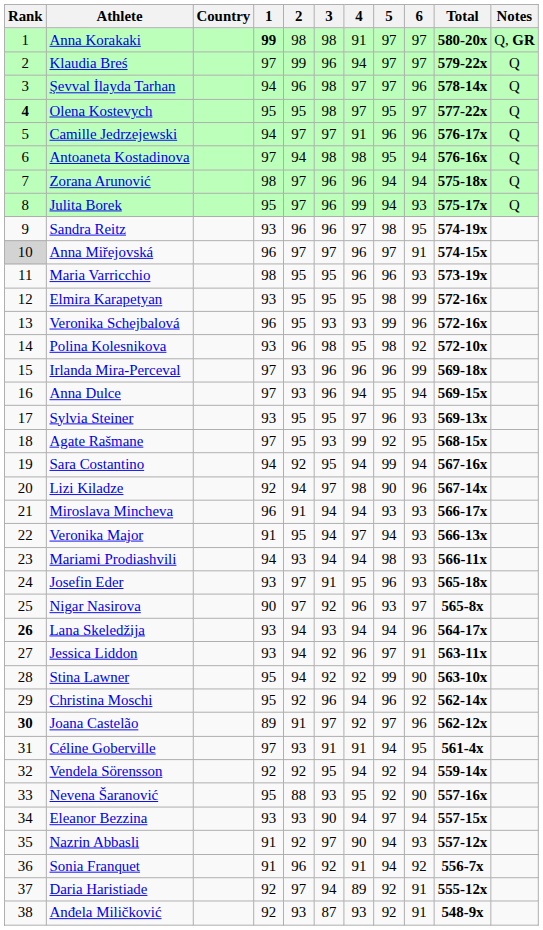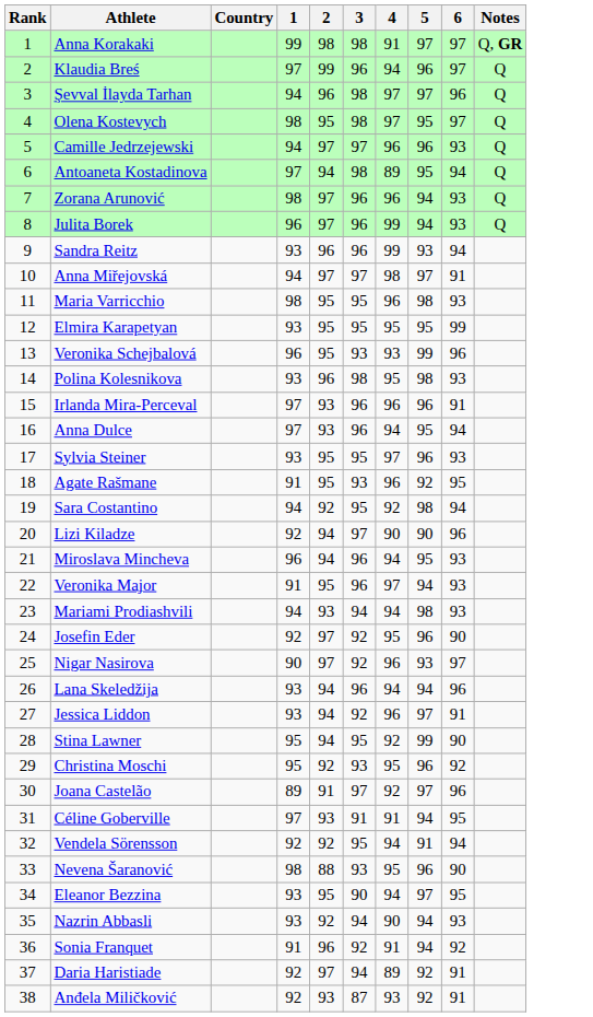 <table class="wikitable sortable" style="text-align:center">
 <tr>
 <th>Rank</th>
 <th>Athlete</th>
 <th>Country</th>
 <th width=25px>1</th>
 <th width=25px>2</th>
 <th width=25px>3</th>
 <th width=25px>4</th>
 <th width=25px>5</th>
 <th width=25px>6</th>
-<th>Total</th>
 <th class=unsortable>Notes</th>
 </tr>
 <tr bgcolor=bbffbb>
 <td>1</td>
 <td align=left><a href='#'>Anna Korakaki</a></td>
 <td align=left></td>
-<td><strong>99</strong></td>
+<td>99</td>
 <td>98</td>
 <td>98</td>
 <td>91</td>
 <td>97</td>
 <td>97</td>
-<td><strong>580-20x</strong></td>
 <td>Q, <strong>GR</strong></td>
 </tr>
 <tr bgcolor=bbffbb>
 <td>2</td>
 <td align=left><a href='#'>Klaudia Breś</a></td>
 <td align=left></td>
 <td>97</td>
 <td>99</td>
 <td>96</td>
 <td>94</td>
+<td>96</td>
 <td>97</td>
-<td>97</td>
-<td><strong>579-22x</strong></td>
 <td>Q</td>
 </tr>
 <tr bgcolor=bbffbb>
 <td>3</td>
 <td align=left><a href='#'>Şevval İlayda Tarhan</a></td>
 <td align=left></td>
 <td>94</td>
 <td>96</td>
 <td>98</td>
 <td>97</td>
 <td>97</td>
 <td>96</td>
-<td><strong>578-14x</strong></td>
 <td>Q</td>
 </tr>
 <tr bgcolor=bbffbb>
-<td><strong>4</strong></td>
+<td>4</td>
 <td align=left><a href='#'>Olena Kostevych</a></td>
 <td align=left></td>
-<td>95</td>
+<td>98</td>
 <td>95</td>
 <td>98</td>
 <td>97</td>
 <td>95</td>
 <td>97</td>
-<td><strong>577-22x</strong></td>
 <td>Q</td>
 </tr>
 <tr bgcolor=bbffbb>
 <td>5</td>
 <td align=left><a href='#'>Camille Jedrzejewski</a></td>
 <td align=left></td>
 <td>94</td>
 <td>97</td>
 <td>97</td>
-<td>91</td>
 <td>96</td>
 <td>96</td>
-<td><strong>576-17x</strong></td>
+<td>93</td>
 <td>Q</td>
 </tr>
 <tr bgcolor=bbffbb>
 <td>6</td>
 <td align=left><a href='#'>Antoaneta Kostadinova</a></td>
 <td align=left></td>
 <td>97</td>
 <td>94</td>
 <td>98</td>
-<td>98</td>
+<td>89</td>
 <td>95</td>
 <td>94</td>
-<td><strong>576-16x</strong></td>
 <td>Q</td>
 </tr>
 <tr bgcolor=bbffbb>
 <td>7</td>
 <td align=left><a href='#'>Zorana Arunović</a></td>
 <td align=left></td>
 <td>98</td>
 <td>97</td>
 <td>96</td>
 <td>96</td>
 <td>94</td>
-<td>94</td>
-<td><strong>575-18x</strong></td>
+<td>93</td>
 <td>Q</td>
 </tr>
 <tr bgcolor=bbffbb>
 <td>8</td>
 <td align=left><a href='#'>Julita Borek</a></td>
 <td align=left></td>
-<td>95</td>
+<td>96</td>
 <td>97</td>
 <td>96</td>
 <td>99</td>
 <td>94</td>
 <td>93</td>
-<td><strong>575-17x</strong></td>
 <td>Q</td>
 </tr>
 <tr>
 <td>9</td>
 <td align=left><a href='#'>Sandra Reitz</a></td>
 <td align=left></td>
 <td>93</td>
 <td>96</td>
 <td>96</td>
-<td>97</td>
-<td>98</td>
-<td>95</td>
-<td><strong>574-19x</strong></td>
+<td>99</td>
+<td>93</td>
+<td>94</td>
 <td></td>
 </tr>
 <tr>
-<td style="background: lightgrey;">10</td>
+<td>10</td>
 <td align=left><a href='#'>Anna Miřejovská</a></td>
 <td align=left></td>
-<td>96</td>
+<td>94</td>
 <td>97</td>
 <td>97</td>
-<td>96</td>
+<td>98</td>
 <td>97</td>
 <td>91</td>
-<td><strong>574-15x</strong></td>
 <td></td>
 </tr>
 <tr>
 <td>11</td>
 <td align=left><a href='#'>Maria Varricchio</a></td>
 <td align=left></td>
 <td>98</td>
 <td>95</td>
 <td>95</td>
 <td>96</td>
-<td>96</td>
+<td>98</td>
 <td>93</td>
-<td><strong>573-19x</strong></td>
 <td></td>
 </tr>
 <tr>
 <td>12</td>
 <td align=left><a href='#'>Elmira Karapetyan</a></td>
 <td align=left></td>
 <td>93</td>
 <td>95</td>
 <td>95</td>
 <td>95</td>
-<td>98</td>
+<td>95</td>
 <td>99</td>
-<td><strong>572-16x</strong></td>
 <td></td>
 </tr>
 <tr>
 <td>13</td>
 <td align=left><a href='#'>Veronika Schejbalová</a></td>
 <td align=left></td>
 <td>96</td>
 <td>95</td>
 <td>93</td>
 <td>93</td>
 <td>99</td>
 <td>96</td>
-<td><strong>572-16x</strong></td>
 <td></td>
 </tr>
 <tr>
 <td>14</td>
 <td align=left><a href='#'>Polina Kolesnikova</a></td>
 <td align=left></td>
 <td>93</td>
 <td>96</td>
 <td>98</td>
 <td>95</td>
 <td>98</td>
-<td>92</td>
-<td><strong>572-10x</strong></td>
+<td>93</td>
 <td></td>
 </tr>
 <tr>
 <td>15</td>
 <td align=left><a href='#'>Irlanda Mira-Perceval</a></td>
 <td align=left></td>
 <td>97</td>
 <td>93</td>
 <td>96</td>
 <td>96</td>
 <td>96</td>
-<td>99</td>
-<td><strong>569-18x</strong></td>
+<td>91</td>
 <td></td>
 </tr>
 <tr>
 <td>16</td>
 <td align=left><a href='#'>Anna Dulce</a></td>
 <td align=left></td>
 <td>97</td>
 <td>93</td>
 <td>96</td>
 <td>94</td>
 <td>95</td>
 <td>94</td>
-<td><strong>569-15x</strong></td>
 <td></td>
 </tr>
 <tr>
 <td>17</td>
 <td align=left><a href='#'>Sylvia Steiner</a></td>
 <td align=left></td>
 <td>93</td>
 <td>95</td>
 <td>95</td>
 <td>97</td>
 <td>96</td>
 <td>93</td>
-<td><strong>569-13x</strong></td>
 <td></td>
 </tr>
 <tr>
 <td>18</td>
 <td align=left><a href='#'>Agate Rašmane</a></td>
 <td align=left></td>
-<td>97</td>
+<td>91</td>
 <td>95</td>
 <td>93</td>
-<td>99</td>
+<td>96</td>
 <td>92</td>
 <td>95</td>
-<td><strong>568-15x</strong></td>
 <td></td>
 </tr>
 <tr>
 <td>19</td>
 <td align=left><a href='#'>Sara Costantino</a></td>
 <td align=left></td>
 <td>94</td>
 <td>92</td>
 <td>95</td>
+<td>92</td>
+<td>98</td>
 <td>94</td>
-<td>99</td>
-<td>94</td>
-<td><strong>567-16x</strong></td>
 <td></td>
 </tr>
 <tr>
 <td>20</td>
 <td align=left><a href='#'>Lizi Kiladze</a></td>
 <td align=left></td>
 <td>92</td>
 <td>94</td>
 <td>97</td>
-<td>98</td>
+<td>90</td>
 <td>90</td>
 <td>96</td>
-<td><strong>567-14x</strong></td>
 <td></td>
 </tr>
 <tr>
 <td>21</td>
 <td align=left><a href='#'>Miroslava Mincheva</a></td>
 <td align=left></td>
 <td>96</td>
-<td>91</td>
 <td>94</td>
+<td>96</td>
 <td>94</td>
+<td>95</td>
 <td>93</td>
-<td>93</td>
-<td><strong>566-17x</strong></td>
 <td></td>
 </tr>
 <tr>
 <td>22</td>
 <td align=left><a href='#'>Veronika Major</a></td>
 <td align=left></td>
 <td>91</td>
 <td>95</td>
-<td>94</td>
+<td>96</td>
 <td>97</td>
 <td>94</td>
 <td>93</td>
-<td><strong>566-13x</strong></td>
 <td></td>
 </tr>
 <tr>
 <td>23</td>
 <td align=left><a href='#'>Mariami Prodiashvili</a></td>
 <td align=left></td>
 <td>94</td>
 <td>93</td>
 <td>94</td>
 <td>94</td>
 <td>98</td>
 <td>93</td>
-<td><strong>566-11x</strong></td>
 <td></td>
 </tr>
 <tr>
 <td>24</td>
 <td align=left><a href='#'>Josefin Eder</a></td>
 <td align=left></td>
-<td>93</td>
+<td>92</td>
 <td>97</td>
-<td>91</td>
+<td>92</td>
 <td>95</td>
 <td>96</td>
-<td>93</td>
-<td><strong>565-18x</strong></td>
+<td>90</td>
 <td></td>
 </tr>
 <tr>
 <td>25</td>
 <td align=left><a href='#'>Nigar Nasirova</a></td>
 <td align=left></td>
 <td>90</td>
 <td>97</td>
 <td>92</td>
 <td>96</td>
 <td>93</td>
 <td>97</td>
-<td><strong>565-8x</strong></td>
 <td></td>
 </tr>
 <tr>
-<td><strong>26</strong></td>
+<td>26</td>
 <td align=left><a href='#'>Lana Skeledžija</a></td>
 <td align=left></td>
 <td>93</td>
 <td>94</td>
-<td>93</td>
+<td>96</td>
 <td>94</td>
 <td>94</td>
 <td>96</td>
-<td><strong>564-17x</strong></td>
 <td></td>
 </tr>
 <tr>
 <td>27</td>
 <td align=left><a href='#'>Jessica Liddon</a></td>
 <td align=left></td>
 <td>93</td>
 <td>94</td>
 <td>92</td>
 <td>96</td>
 <td>97</td>
 <td>91</td>
-<td><strong>563-11x</strong></td>
 <td></td>
 </tr>
 <tr>
 <td>28</td>
 <td align=left><a href='#'>Stina Lawner</a></td>
 <td align=left></td>
 <td>95</td>
 <td>94</td>
-<td>92</td>
+<td>95</td>
 <td>92</td>
 <td>99</td>
 <td>90</td>
-<td><strong>563-10x</strong></td>
 <td></td>
 </tr>
 <tr>
 <td>29</td>
 <td align=left><a href='#'>Christina Moschi</a></td>
 <td align=left></td>
 <td>95</td>
 <td>92</td>
-<td>96</td>
-<td>94</td>
+<td>93</td>
+<td>95</td>
 <td>96</td>
 <td>92</td>
-<td><strong>562-14x</strong></td>
 <td></td>
 </tr>
 <tr>
-<td><strong>30</strong></td>
+<td>30</td>
 <td align=left><a href='#'>Joana Castelão</a></td>
 <td align=left></td>
 <td>89</td>
 <td>91</td>
 <td>97</td>
 <td>92</td>
 <td>97</td>
 <td>96</td>
-<td><strong>562-12x</strong></td>
 <td></td>
 </tr>
 <tr>
 <td>31</td>
 <td align=left><a href='#'>Céline Goberville</a></td>
 <td align=left></td>
 <td>97</td>
 <td>93</td>
 <td>91</td>
 <td>91</td>
 <td>94</td>
 <td>95</td>
-<td><strong>561-4x</strong></td>
 <td></td>
 </tr>
 <tr>
 <td>32</td>
 <td align=left><a href='#'>Vendela Sörensson</a></td>
 <td align=left></td>
 <td>92</td>
 <td>92</td>
 <td>95</td>
 <td>94</td>
-<td>92</td>
+<td>91</td>
 <td>94</td>
-<td><strong>559-14x</strong></td>
 <td></td>
 </tr>
 <tr>
 <td>33</td>
 <td align=left><a href='#'>Nevena Šaranović</a></td>
 <td align=left></td>
-<td>95</td>
+<td>98</td>
 <td>88</td>
 <td>93</td>
 <td>95</td>
-<td>92</td>
+<td>96</td>
 <td>90</td>
-<td><strong>557-16x</strong></td>
 <td></td>
 </tr>
 <tr>
 <td>34</td>
 <td align=left><a href='#'>Eleanor Bezzina</a></td>
 <td align=left></td>
 <td>93</td>
-<td>93</td>
+<td>95</td>
 <td>90</td>
 <td>94</td>
 <td>97</td>
-<td>94</td>
-<td><strong>557-15x</strong></td>
+<td>95</td>
 <td></td>
 </tr>
 <tr>
 <td>35</td>
 <td align=left><a href='#'>Nazrin Abbasli</a></td>
 <td align=left></td>
-<td>91</td>
+<td>93</td>
 <td>92</td>
-<td>97</td>
+<td>94</td>
 <td>90</td>
 <td>94</td>
 <td>93</td>
-<td><strong>557-12x</strong></td>
 <td></td>
 </tr>
 <tr>
 <td>36</td>
 <td align=left><a href='#'>Sonia Franquet</a></td>
 <td align=left></td>
 <td>91</td>
 <td>96</td>
 <td>92</td>
 <td>91</td>
 <td>94</td>
 <td>92</td>
-<td><strong>556-7x</strong></td>
 <td></td>
 </tr>
 <tr>
 <td>37</td>
 <td align=left><a href='#'>Daria Haristiade</a></td>
 <td align=left></td>
 <td>92</td>
 <td>97</td>
 <td>94</td>
 <td>89</td>
 <td>92</td>
 <td>91</td>
-<td><strong>555-12x</strong></td>
 <td></td>
 </tr>
 <tr>
 <td>38</td>
 <td align=left><a href='#'>Anđela Miličković</a></td>
 <td align=left></td>
 <td>92</td>
 <td>93</td>
 <td>87</td>
 <td>93</td>
 <td>92</td>
 <td>91</td>
-<td><strong>548-9x</strong></td>
 <td></td>
 </tr>
 </table>
